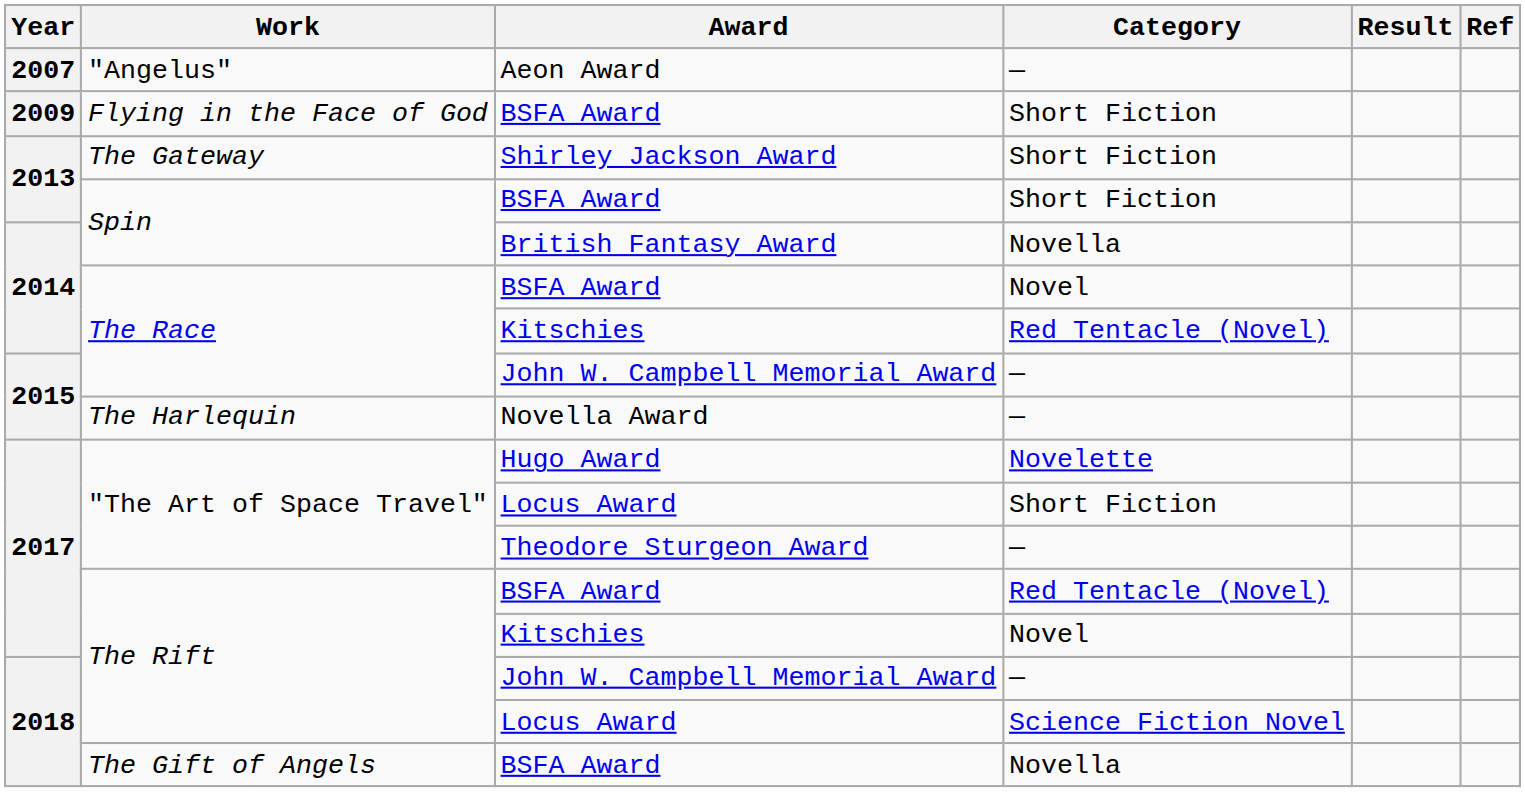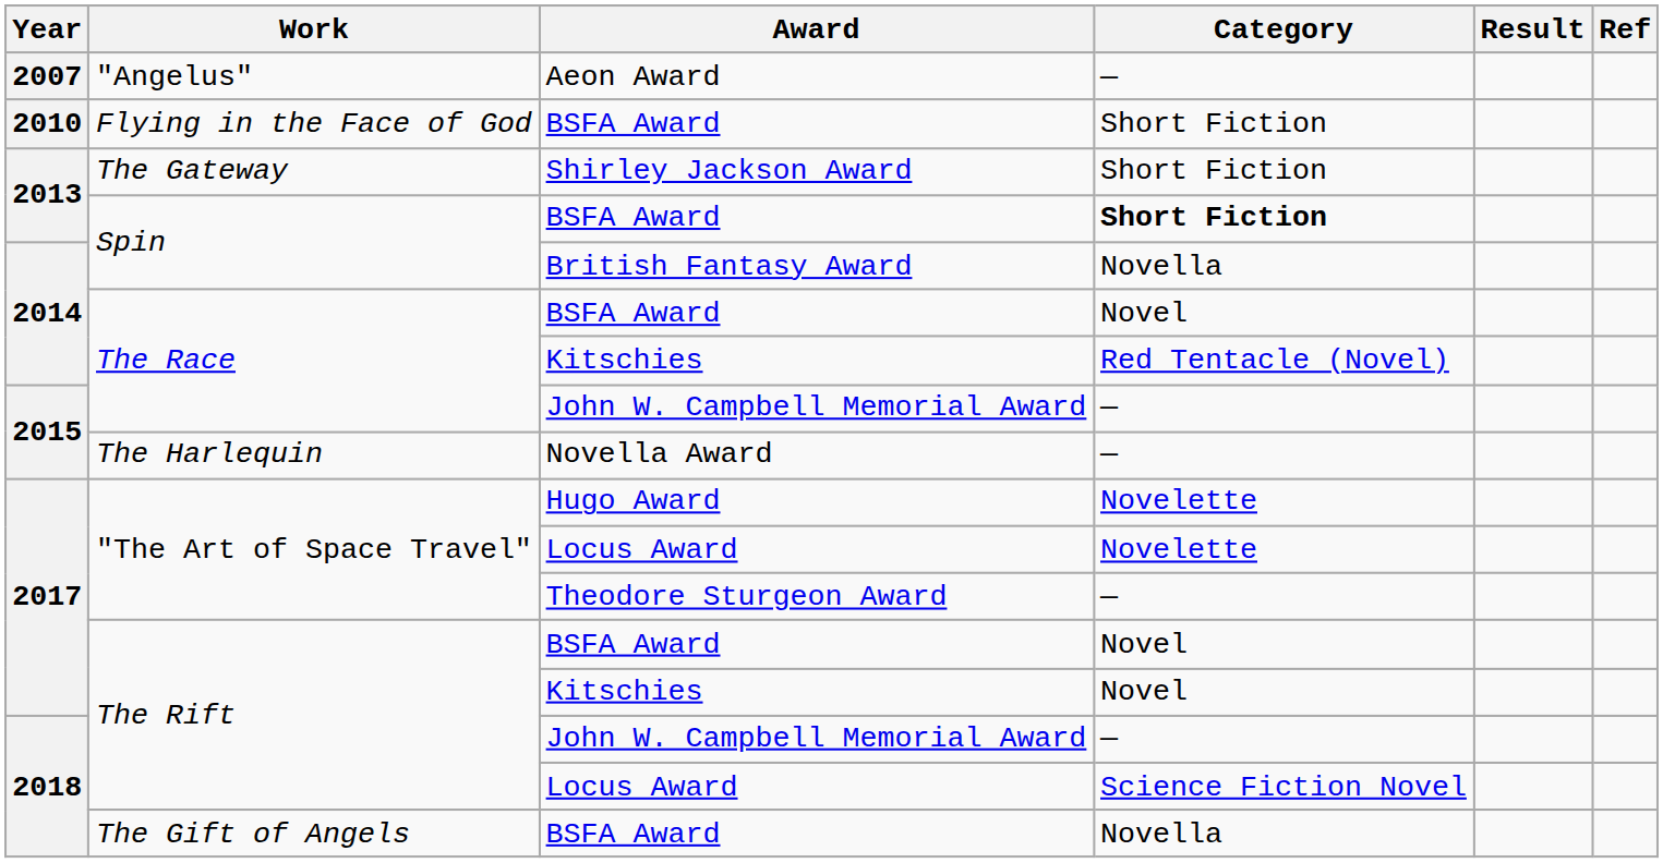 <table class="wikitable sortable">
 <tr>
 <th>Year</th>
 <th>Work</th>
 <th>Award</th>
 <th>Category</th>
 <th>Result</th>
 <th>Ref</th>
 </tr>
 <tr>
 <th>2007</th>
 <td>"Angelus"</td>
 <td>Aeon Award</td>
 <td>—</td>
 <td></td>
 <td></td>
 </tr>
 <tr>
-<th>2009</th>
+<th>2010</th>
 <td><em>Flying in the Face of God</em></td>
 <td><a href='#'>BSFA Award</a></td>
 <td>Short Fiction</td>
 <td></td>
 <td></td>
 </tr>
 <tr>
 <th rowspan="2">2013</th>
 <td><em>The</em> <em>Gateway</em></td>
 <td><a href='#'>Shirley Jackson Award</a></td>
 <td>Short Fiction</td>
 <td></td>
 <td></td>
 </tr>
 <tr>
 <td rowspan="2"><em>Spin</em></td>
 <td><a href='#'>BSFA Award</a></td>
-<td>Short Fiction</td>
+<td><strong>Short Fiction</strong></td>
 <td></td>
 <td></td>
 </tr>
 <tr>
 <th rowspan="3">2014</th>
 <td><a href='#'>British Fantasy Award</a></td>
 <td>Novella</td>
 <td></td>
 <td></td>
 </tr>
 <tr>
 <td rowspan="3"><em><a href='#'>The Race</a></em></td>
 <td><a href='#'>BSFA Award</a></td>
 <td>Novel</td>
 <td></td>
 <td></td>
 </tr>
 <tr>
 <td><a href='#'>Kitschies</a></td>
 <td><a href='#'>Red Tentacle (Novel)</a></td>
 <td></td>
 <td></td>
 </tr>
 <tr>
 <th rowspan="2">2015</th>
 <td><a href='#'>John W. Campbell Memorial Award</a></td>
 <td>—</td>
 <td></td>
 <td></td>
 </tr>
 <tr>
 <td><em>The Harlequin</em></td>
 <td>Novella Award</td>
 <td>—</td>
 <td></td>
 <td></td>
 </tr>
 <tr>
 <th rowspan="5">2017</th>
 <td rowspan="3">"The Art of Space Travel"</td>
 <td><a href='#'>Hugo Award</a></td>
 <td><a href='#'>Novelette</a></td>
 <td></td>
 <td></td>
 </tr>
 <tr>
 <td><a href='#'>Locus Award</a></td>
-<td>Short Fiction</td>
+<td><a href='#'>Novelette</a></td>
 <td></td>
 <td></td>
 </tr>
 <tr>
 <td><a href='#'>Theodore Sturgeon Award</a></td>
 <td>—</td>
 <td></td>
 <td></td>
 </tr>
 <tr>
 <td rowspan="4"><em>The Rift</em></td>
 <td><a href='#'>BSFA Award</a></td>
-<td><a href='#'>Red Tentacle (Novel)</a></td>
+<td>Novel</td>
 <td></td>
 <td></td>
 </tr>
 <tr>
 <td><a href='#'>Kitschies</a></td>
 <td>Novel</td>
 <td></td>
 <td></td>
 </tr>
 <tr>
 <th rowspan="3">2018</th>
 <td><a href='#'>John W. Campbell Memorial Award</a></td>
 <td>—</td>
 <td></td>
 <td></td>
 </tr>
 <tr>
 <td><a href='#'>Locus Award</a></td>
 <td><a href='#'>Science Fiction Novel</a></td>
 <td></td>
 <td></td>
 </tr>
 <tr>
 <td><em>The Gift of Angels</em></td>
 <td><a href='#'>BSFA Award</a></td>
 <td>Novella</td>
 <td></td>
 <td></td>
 </tr>
 </table>
